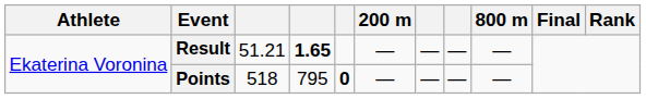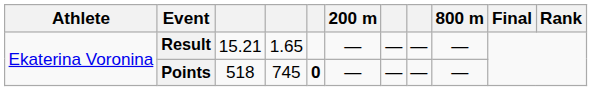 <table class=wikitable style="font-size:90%;">
 <tr>
 <th>Athlete</th>
 <th>Event</th>
 <th></th>
 <th></th>
 <th></th>
 <th>200 m</th>
 <th></th>
 <th></th>
 <th>800 m</th>
 <th>Final</th>
 <th>Rank</th>
 </tr>
 <tr align=center>
 <td rowspan=2 align=left><a href='#'>Ekaterina Voronina</a></td>
 <th style="font-size:95%">Result</th>
-<td>51.21</td>
-<td><strong>1.65</strong></td>
+<td>15.21</td>
+<td>1.65</td>
 <td></td>
 <td>—</td>
 <td>—</td>
 <td>—</td>
 <td>—</td>
 <td rowspan=2 colspan=2></td>
 </tr>
 <tr align=center>
 <th style="font-size:95%">Points</th>
 <td>518</td>
-<td>795</td>
+<td>745</td>
 <td><strong>0</strong></td>
 <td>—</td>
 <td>—</td>
 <td>—</td>
 <td>—</td>
 </tr>
 </table>
